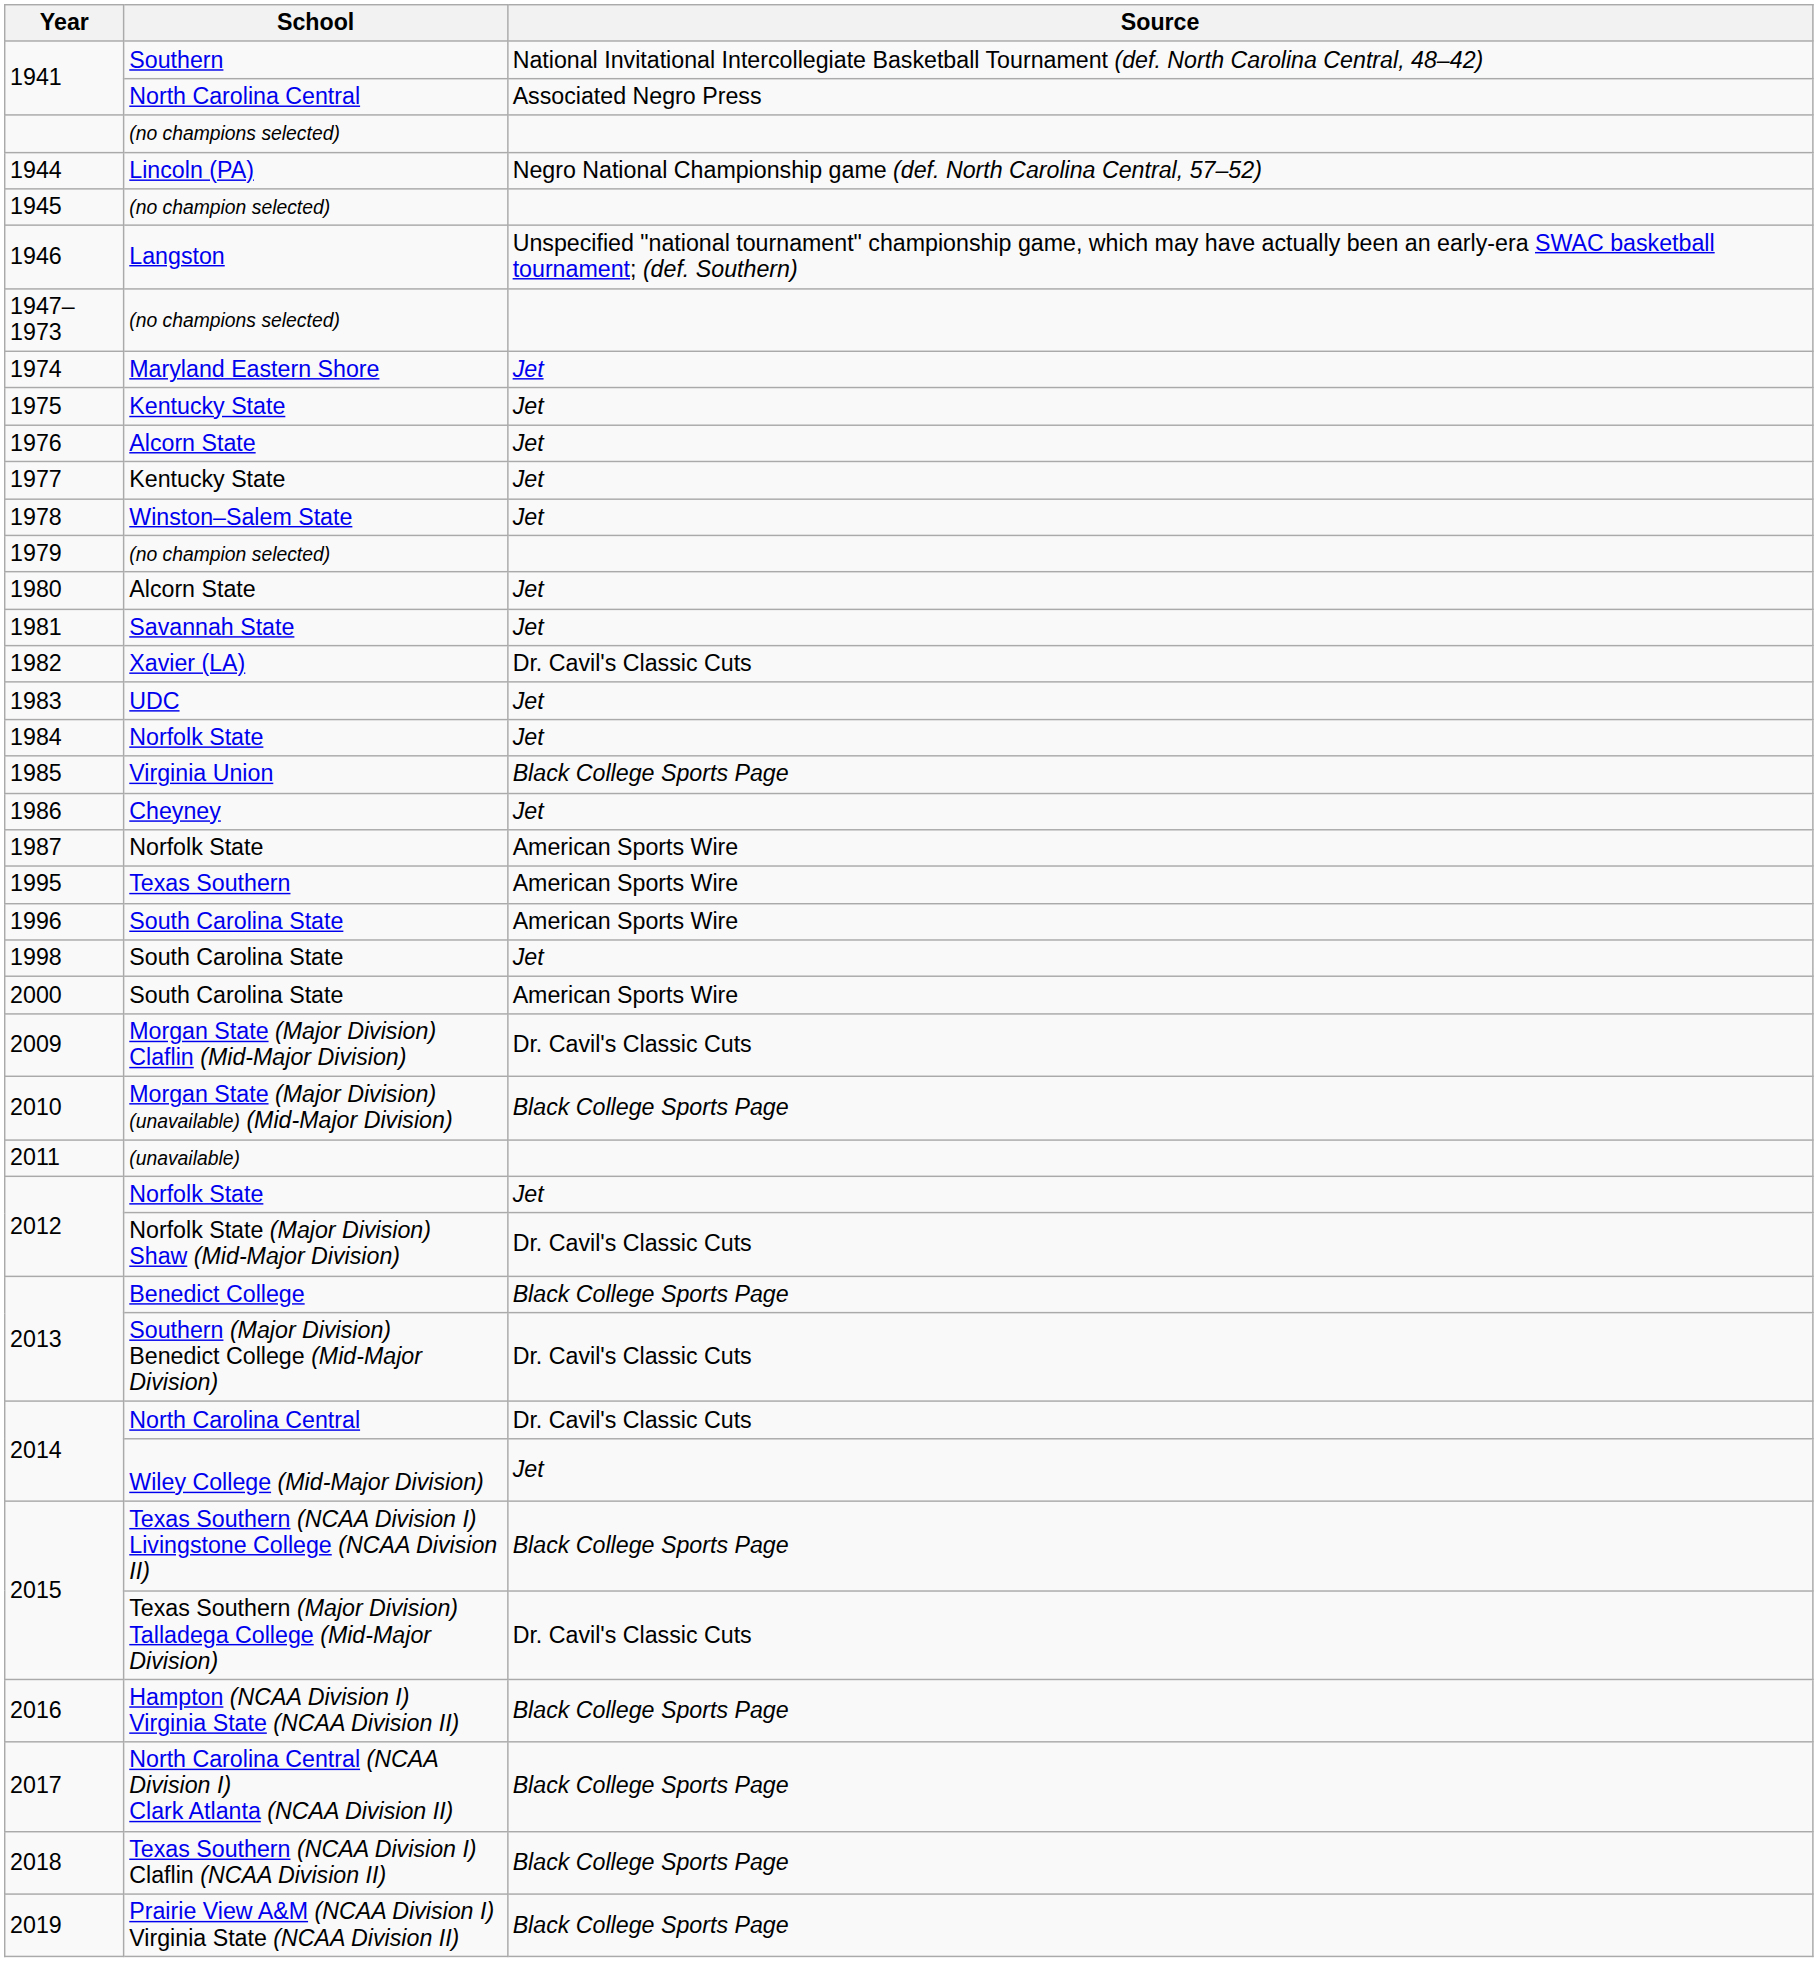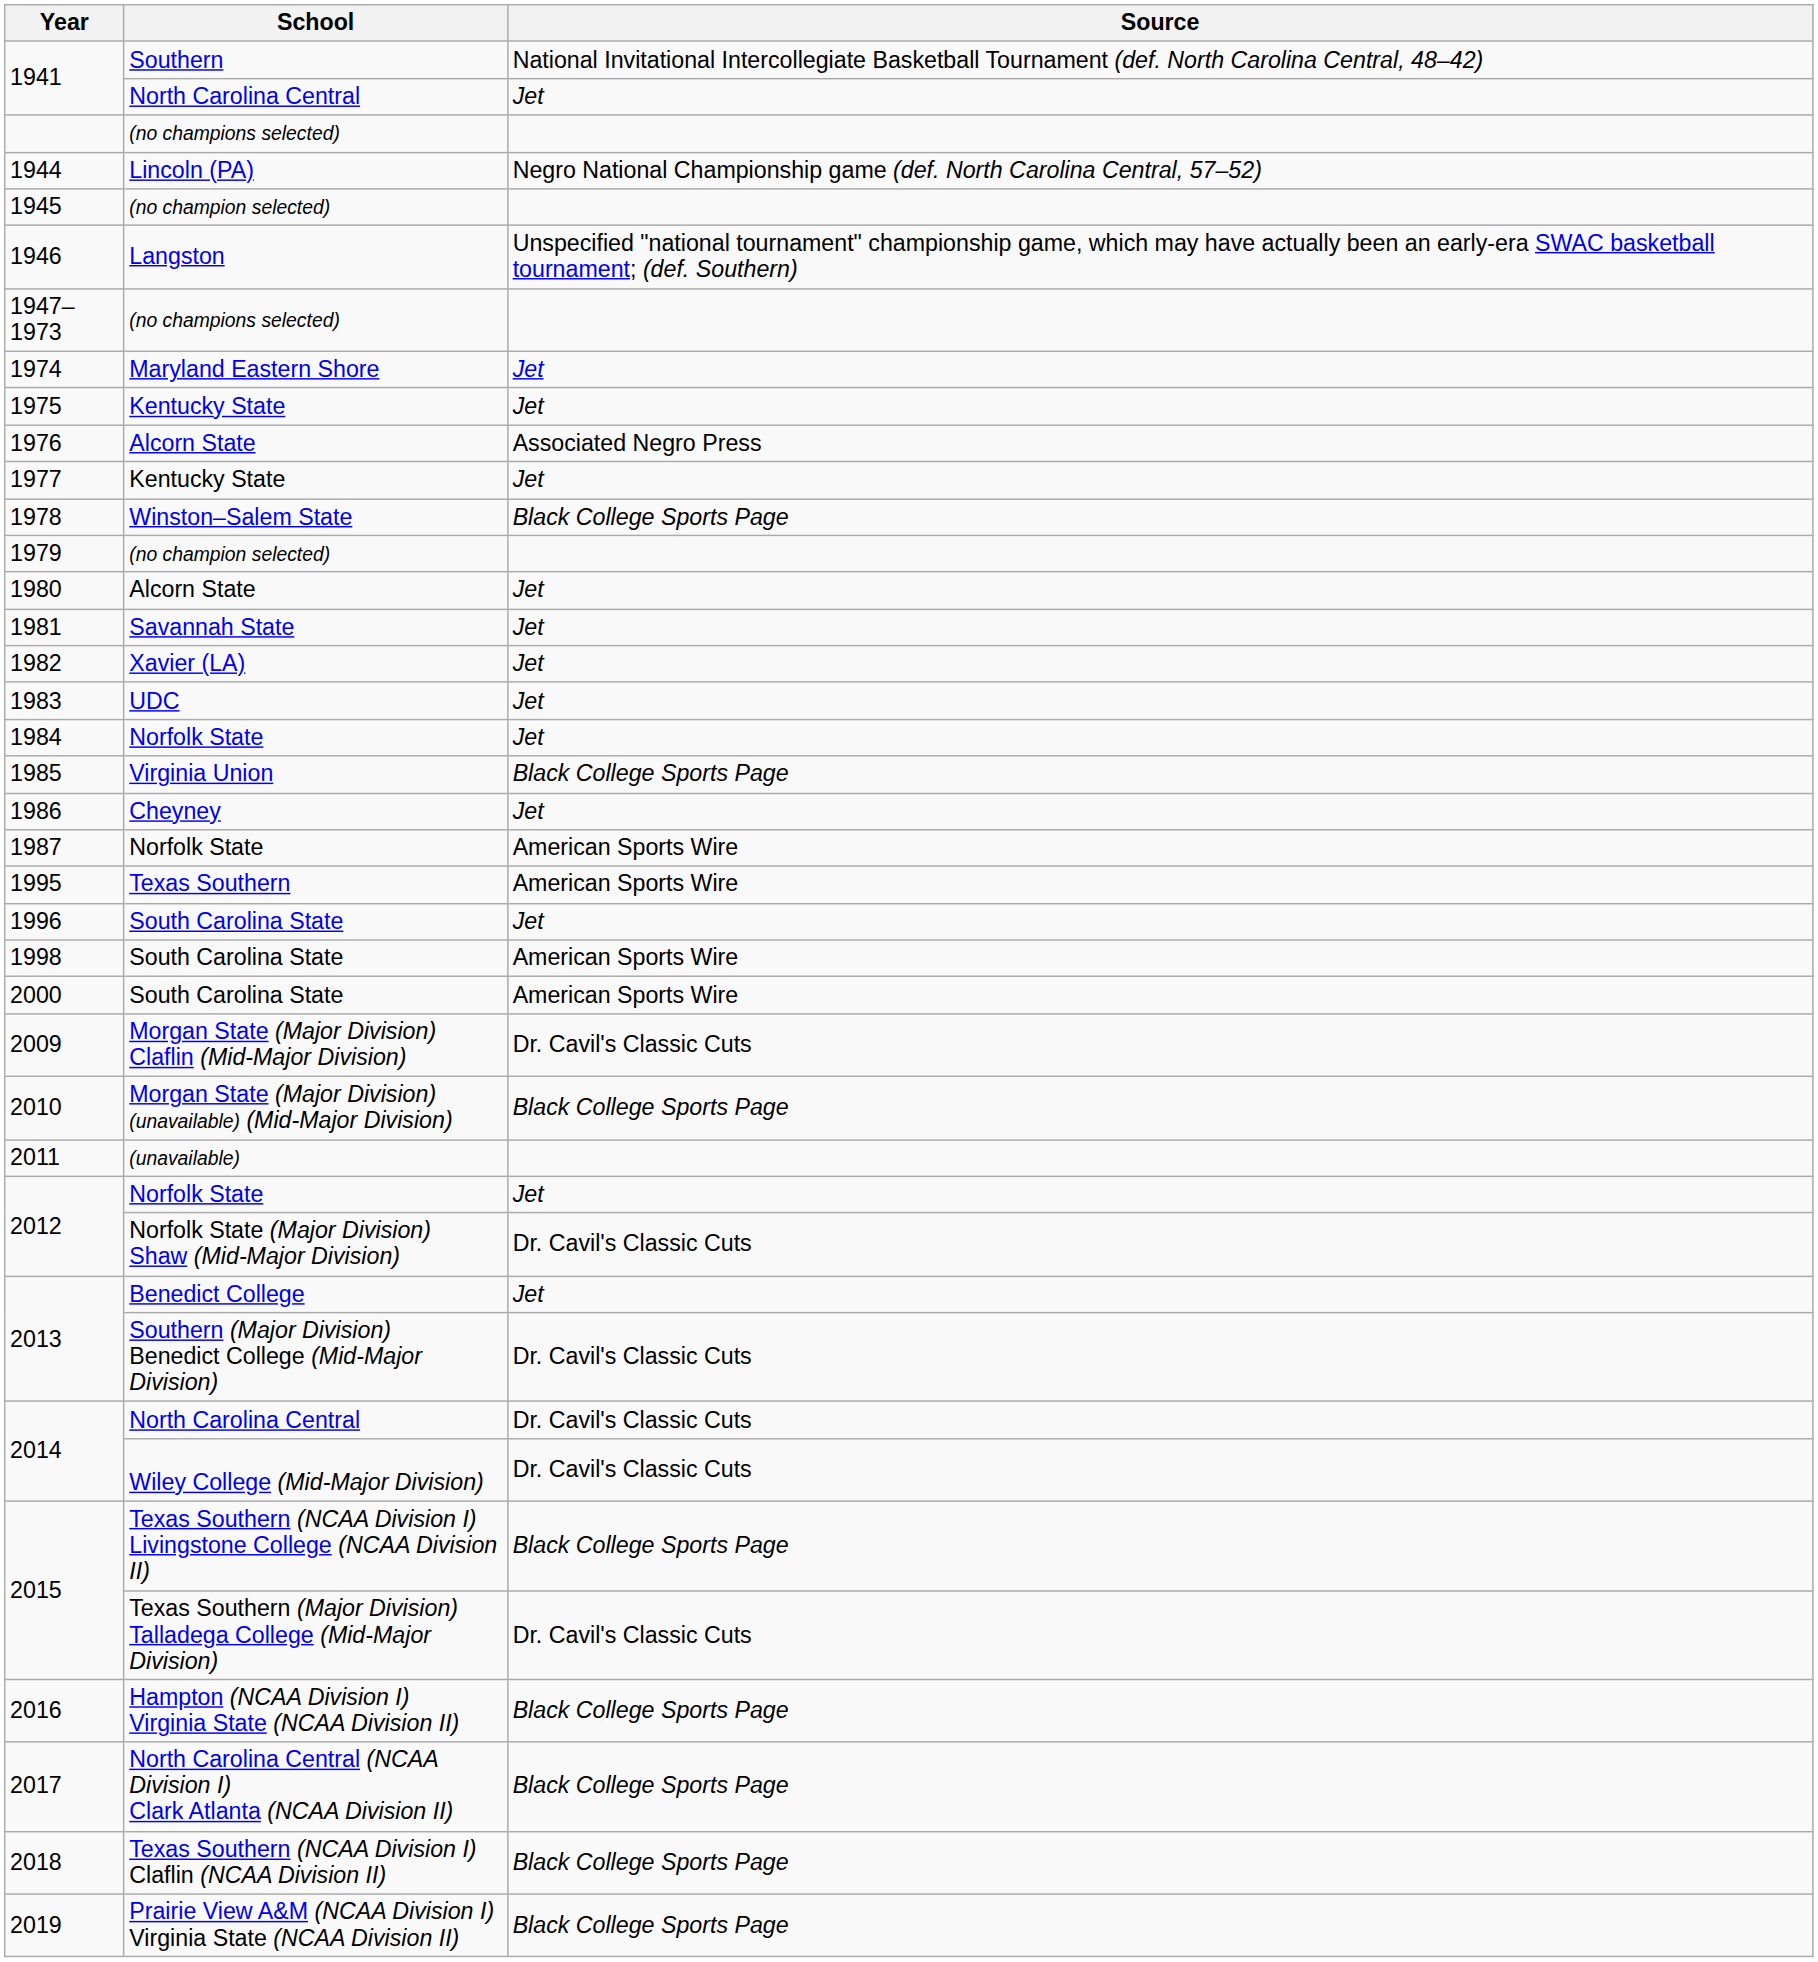 <table class="wikitable">
 <tr>
 <th>Year</th>
 <th>School</th>
 <th>Source</th>
 </tr>
 <tr>
 <td rowspan="2">1941</td>
 <td><a href='#'>Southern</a></td>
 <td>National Invitational Intercollegiate Basketball Tournament <em>(def. North Carolina Central, 48–42)</em></td>
 </tr>
 <tr>
 <td><a href='#'>North Carolina Central</a></td>
-<td>Associated Negro Press</td>
+<td><em>Jet</em></td>
 </tr>
 <tr>
 <td></td>
 <td><em><small>(no champions selected)</small></em></td>
 <td></td>
 </tr>
 <tr>
 <td>1944</td>
 <td><a href='#'>Lincoln (PA)</a></td>
 <td>Negro National Championship game <em>(def. North Carolina Central, 57–52)</em></td>
 </tr>
 <tr>
 <td>1945</td>
 <td><em><small>(no champion selected)</small></em></td>
 <td></td>
 </tr>
 <tr>
 <td>1946</td>
 <td><a href='#'>Langston</a></td>
 <td>Unspecified "national tournament" championship game, which may have actually been an early-era <a href='#'>SWAC basketball tournament</a>; <em>(def. Southern)</em></td>
 </tr>
 <tr>
 <td>1947–1973</td>
 <td><em><small>(no champions selected)</small></em></td>
 <td></td>
 </tr>
 <tr>
 <td>1974</td>
 <td><a href='#'>Maryland Eastern Shore</a></td>
 <td><em><a href='#'>Jet</a></em></td>
 </tr>
 <tr>
 <td>1975</td>
 <td><a href='#'>Kentucky State</a></td>
 <td><em>Jet</em></td>
 </tr>
 <tr>
 <td>1976</td>
 <td><a href='#'>Alcorn State</a></td>
-<td><em>Jet</em></td>
+<td>Associated Negro Press</td>
 </tr>
 <tr>
 <td>1977</td>
 <td>Kentucky State</td>
 <td><em>Jet</em></td>
 </tr>
 <tr>
 <td>1978</td>
 <td><a href='#'>Winston–Salem State</a></td>
-<td><em>Jet</em></td>
+<td><em>Black College Sports Page</em></td>
 </tr>
 <tr>
 <td>1979</td>
 <td><em><small>(no champion selected)</small></em></td>
 <td></td>
 </tr>
 <tr>
 <td>1980</td>
 <td>Alcorn State</td>
 <td><em>Jet</em></td>
 </tr>
 <tr>
 <td>1981</td>
 <td><a href='#'>Savannah State</a></td>
 <td><em>Jet</em></td>
 </tr>
 <tr>
 <td>1982</td>
 <td><a href='#'>Xavier (LA)</a></td>
-<td>Dr. Cavil's Classic Cuts</td>
+<td><em>Jet</em></td>
 </tr>
 <tr>
 <td>1983</td>
 <td><a href='#'>UDC</a></td>
 <td><em>Jet</em></td>
 </tr>
 <tr>
 <td>1984</td>
 <td><a href='#'>Norfolk State</a></td>
 <td><em>Jet</em></td>
 </tr>
 <tr>
 <td>1985</td>
 <td><a href='#'>Virginia Union</a></td>
 <td><em>Black College Sports Page</em></td>
 </tr>
 <tr>
 <td>1986</td>
 <td><a href='#'>Cheyney</a></td>
 <td><em>Jet</em></td>
 </tr>
 <tr>
 <td>1987</td>
 <td>Norfolk State</td>
 <td>American Sports Wire</td>
 </tr>
 <tr>
 <td>1995</td>
 <td><a href='#'>Texas Southern</a></td>
 <td>American Sports Wire</td>
 </tr>
 <tr>
 <td>1996</td>
 <td><a href='#'>South Carolina State</a></td>
-<td>American Sports Wire</td>
+<td><em>Jet</em></td>
 </tr>
 <tr>
 <td>1998</td>
 <td>South Carolina State</td>
-<td><em>Jet</em></td>
+<td>American Sports Wire</td>
 </tr>
 <tr>
 <td>2000</td>
 <td>South Carolina State</td>
 <td>American Sports Wire</td>
 </tr>
 <tr>
 <td>2009</td>
 <td><a href='#'>Morgan State</a> <em>(Major Division)</em><br><a href='#'>Claflin</a> <em>(Mid-Major Division)</em></td>
 <td>Dr. Cavil's Classic Cuts</td>
 </tr>
 <tr>
 <td>2010</td>
 <td><a href='#'>Morgan State</a> <em>(Major Division)</em><br><em><small>(unavailable)</small></em> <em>(Mid-Major Division)</em></td>
 <td><em>Black College Sports Page</em></td>
 </tr>
 <tr>
 <td>2011</td>
 <td><em><small>(unavailable)</small></em></td>
 <td></td>
 </tr>
 <tr>
 <td rowspan="2">2012</td>
 <td><a href='#'>Norfolk State</a></td>
 <td><em>Jet</em></td>
 </tr>
 <tr>
 <td>Norfolk State <em>(Major Division)</em><br><a href='#'>Shaw</a> <em>(Mid-Major Division)</em></td>
 <td>Dr. Cavil's Classic Cuts</td>
 </tr>
 <tr>
 <td rowspan="2">2013</td>
 <td><a href='#'>Benedict College</a></td>
-<td><em>Black College Sports Page</em></td>
+<td><em>Jet</em></td>
 </tr>
 <tr>
 <td><a href='#'>Southern</a> <em>(Major Division)</em><br>Benedict College <em>(Mid-Major Division)</em></td>
 <td>Dr. Cavil's Classic Cuts</td>
 </tr>
 <tr>
 <td rowspan="2">2014</td>
 <td><a href='#'>North Carolina Central</a></td>
 <td>Dr. Cavil's Classic Cuts</td>
 </tr>
 <tr>
 <td><br><a href='#'>Wiley College</a> <em>(Mid-Major Division)</em></td>
-<td><em>Jet</em></td>
+<td>Dr. Cavil's Classic Cuts</td>
 </tr>
 <tr>
 <td rowspan="2">2015</td>
 <td><a href='#'>Texas Southern</a> <em>(NCAA Division I)</em><br><a href='#'>Livingstone College</a> <em>(NCAA Division II)</em></td>
 <td><em>Black College Sports Page</em></td>
 </tr>
 <tr>
 <td>Texas Southern <em>(Major Division)</em><br><a href='#'>Talladega College</a> <em>(Mid-Major Division)</em></td>
 <td>Dr. Cavil's Classic Cuts</td>
 </tr>
 <tr>
 <td>2016</td>
 <td><a href='#'>Hampton</a> <em>(NCAA Division I)</em><br><a href='#'>Virginia State</a> <em>(NCAA Division II)</em></td>
 <td><em>Black College Sports Page</em></td>
 </tr>
 <tr>
 <td>2017</td>
 <td><a href='#'>North Carolina Central</a> <em>(NCAA Division I)</em><br><a href='#'>Clark Atlanta</a> <em>(NCAA Division II)</em></td>
 <td><em>Black College Sports Page</em></td>
 </tr>
 <tr>
 <td>2018</td>
 <td><a href='#'>Texas Southern</a> <em>(NCAA Division I)</em><br>Claflin <em>(NCAA Division II)</em></td>
 <td><em>Black College Sports Page</em></td>
 </tr>
 <tr>
 <td>2019</td>
 <td><a href='#'>Prairie View A&M</a> <em>(NCAA Division I)</em><br>Virginia State <em>(NCAA Division II)</em></td>
 <td><em>Black College Sports Page</em></td>
 </tr>
 </table>
